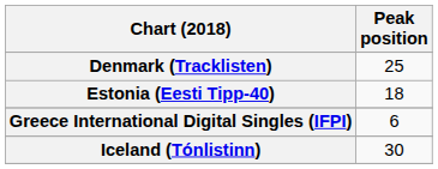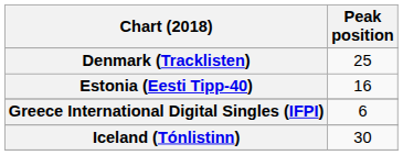 <table class="wikitable sortable plainrowheaders" style="text-align:center">
 <tr>
 <th scope="col">Chart (2018)</th>
 <th scope="col">Peak<br>position</th>
 </tr>
 <tr>
 </tr>
 <tr>
 </tr>
 <tr>
 </tr>
 <tr>
 </tr>
 <tr>
 </tr>
 <tr>
 </tr>
 <tr>
 </tr>
 <tr>
 <th scope="row">Denmark (<a href='#'>Tracklisten</a>)</th>
 <td>25</td>
 </tr>
 <tr>
 <th scope="row">Estonia (<a href='#'>Eesti Tipp-40</a>)</th>
-<td>18</td>
+<td>16</td>
 </tr>
 <tr>
 </tr>
 <tr>
 </tr>
 <tr>
 <th scope="row">Greece International Digital Singles (<a href='#'>IFPI</a>)</th>
 <td>6</td>
 </tr>
 <tr>
 </tr>
 <tr>
 <th scope="row">Iceland (<a href='#'>Tónlistinn</a>)</th>
 <td>30</td>
 </tr>
 <tr>
 </tr>
 <tr>
 </tr>
 <tr>
 </tr>
 <tr>
 </tr>
 <tr>
 </tr>
 <tr>
 </tr>
 <tr>
 </tr>
 <tr>
 </tr>
 <tr>
 </tr>
 <tr>
 </tr>
 <tr>
 </tr>
 <tr>
 </tr>
 <tr>
 </tr>
 <tr>
 </tr>
 </table>
